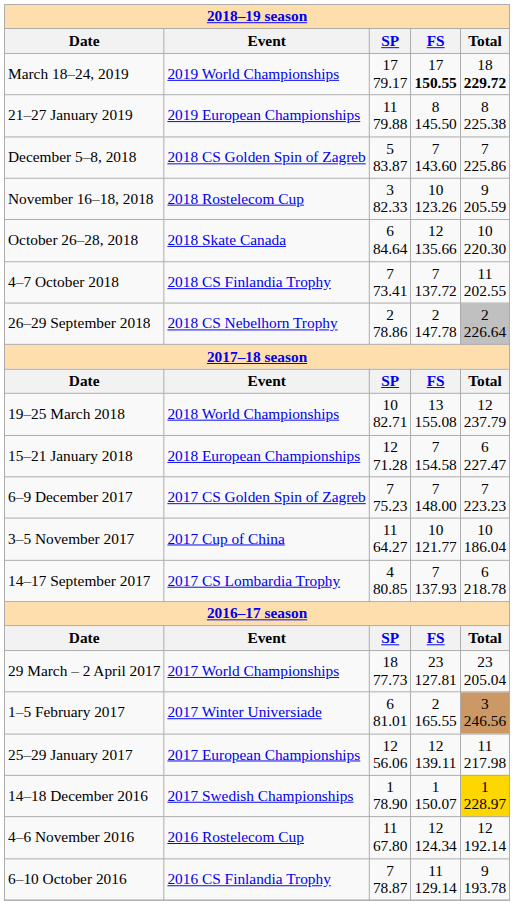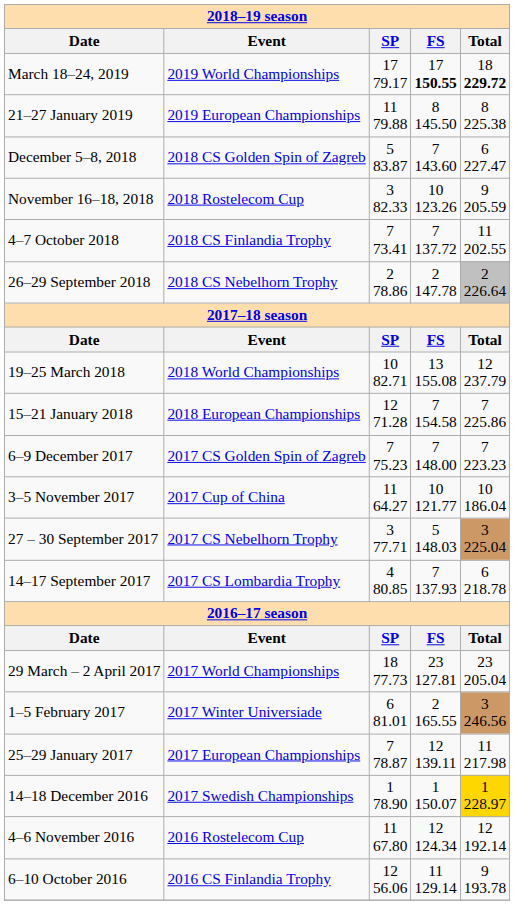 <table class="wikitable">
 <tr>
 <td style="background-color: #ffdead;" colspan=5 align=center><a href='#'><strong>2018–19 season</strong></a></td>
 </tr>
 <tr>
 <th>Date</th>
 <th>Event</th>
 <th><a href='#'>SP</a></th>
 <th><a href='#'>FS</a></th>
 <th>Total</th>
 </tr>
 <tr>
 <td>March 18–24, 2019</td>
 <td><a href='#'>2019 World Championships</a></td>
 <td align=center>17 <br> 79.17</td>
 <td align=center>17 <br> <strong>150.55</strong></td>
 <td align=center>18 <br> <strong>229.72</strong></td>
 </tr>
 <tr>
 <td>21–27 January 2019</td>
 <td><a href='#'>2019 European Championships</a></td>
 <td align=center>11 <br> 79.88</td>
 <td align=center>8 <br> 145.50</td>
 <td align=center>8 <br> 225.38</td>
 </tr>
 <tr>
 <td>December 5–8, 2018</td>
 <td><a href='#'>2018 CS Golden Spin of Zagreb</a></td>
 <td align=center>5 <br> 83.87</td>
 <td align=center>7 <br> 143.60</td>
-<td align=center>7 <br> 225.86</td>
+<td align=center>6 <br> 227.47</td>
 </tr>
 <tr>
 <td>November 16–18, 2018</td>
 <td><a href='#'>2018 Rostelecom Cup</a></td>
 <td align=center>3 <br> 82.33</td>
 <td align=center>10 <br> 123.26</td>
 <td align=center>9 <br> 205.59</td>
-</tr>
-<tr>
-<td>October 26–28, 2018</td>
-<td><a href='#'>2018 Skate Canada</a></td>
-<td align=center>6 <br> 84.64</td>
-<td align=center>12 <br> 135.66</td>
-<td align=center>10 <br> 220.30</td>
 </tr>
 <tr>
 <td>4–7 October 2018</td>
 <td><a href='#'>2018 CS Finlandia Trophy</a></td>
 <td align=center>7 <br> 73.41</td>
 <td align=center>7 <br> 137.72</td>
 <td align=center>11 <br> 202.55</td>
 </tr>
 <tr>
 <td>26–29 September 2018</td>
 <td><a href='#'>2018 CS Nebelhorn Trophy</a></td>
 <td align=center>2 <br> 78.86</td>
 <td align=center>2 <br> 147.78</td>
 <td align=center bgcolor=silver>2 <br> 226.64</td>
 </tr>
 <tr>
 <td style="background-color: #ffdead;" colspan=5 align=center><a href='#'><strong>2017–18 season</strong></a></td>
 </tr>
 <tr>
 <th>Date</th>
 <th>Event</th>
 <th><a href='#'>SP</a></th>
 <th><a href='#'>FS</a></th>
 <th>Total</th>
 </tr>
 <tr>
 <td>19–25 March 2018</td>
 <td><a href='#'>2018 World Championships</a></td>
 <td align=center>10 <br> 82.71</td>
 <td align=center>13 <br> 155.08</td>
 <td align=center>12 <br> 237.79</td>
 </tr>
 <tr>
 <td>15–21 January 2018</td>
 <td><a href='#'>2018 European Championships</a></td>
 <td align=center>12 <br> 71.28</td>
 <td align=center>7 <br> 154.58</td>
-<td align=center>6 <br> 227.47</td>
+<td align=center>7 <br> 225.86</td>
 </tr>
 <tr>
 <td>6–9 December 2017</td>
 <td><a href='#'>2017 CS Golden Spin of Zagreb</a></td>
 <td align=center>7 <br> 75.23</td>
 <td align=center>7 <br> 148.00</td>
 <td align=center>7 <br> 223.23</td>
 </tr>
 <tr>
 <td>3–5 November 2017</td>
 <td><a href='#'>2017 Cup of China</a></td>
 <td align=center>11  <br> 64.27</td>
 <td align=center>10 <br> 121.77</td>
 <td align=center>10 <br> 186.04</td>
+</tr>
+<tr>
+<td>27 – 30 September 2017</td>
+<td><a href='#'>2017 CS Nebelhorn Trophy</a></td>
+<td align=center>3 <br> 77.71</td>
+<td align=center>5 <br> 148.03</td>
+<td align=center bgcolor=cc9966>3 <br> 225.04</td>
 </tr>
 <tr>
 <td>14–17 September 2017</td>
 <td><a href='#'>2017 CS Lombardia Trophy</a></td>
 <td align=center>4 <br> 80.85</td>
 <td align=center>7 <br> 137.93</td>
 <td align=center>6 <br> 218.78</td>
 </tr>
 <tr>
 <td style="background-color: #ffdead;" colspan=5 align=center><a href='#'><strong>2016–17 season</strong></a></td>
 </tr>
 <tr>
 <th>Date</th>
 <th>Event</th>
 <th><a href='#'>SP</a></th>
 <th><a href='#'>FS</a></th>
 <th>Total</th>
 </tr>
 <tr>
 <td>29 March – 2 April 2017</td>
 <td><a href='#'>2017 World Championships</a></td>
 <td align=center>18 <br> 77.73</td>
 <td align=center>23 <br> 127.81</td>
 <td align=center>23 <br> 205.04</td>
 </tr>
 <tr>
 <td>1–5 February 2017</td>
 <td><a href='#'>2017 Winter Universiade</a></td>
 <td align=center>6<br>81.01</td>
 <td align=center>2<br>165.55</td>
 <td align=center bgcolor=cc9966>3<br>246.56</td>
 </tr>
 <tr>
 <td>25–29 January 2017</td>
 <td><a href='#'>2017 European Championships</a></td>
-<td align=center>12 <br> 56.06</td>
+<td align=center>7 <br> 78.87</td>
 <td align=center>12 <br> 139.11</td>
 <td align=center>11 <br> 217.98</td>
 </tr>
 <tr>
 <td>14–18 December 2016</td>
 <td><a href='#'>2017 Swedish Championships</a></td>
 <td align=center>1 <br> 78.90</td>
 <td align=center>1 <br> 150.07</td>
 <td align=center bgcolor=gold>1 <br> 228.97</td>
 </tr>
 <tr>
 <td>4–6 November 2016</td>
 <td><a href='#'>2016 Rostelecom Cup</a></td>
 <td align=center>11 <br> 67.80</td>
 <td align=center>12 <br> 124.34</td>
 <td align=center>12 <br> 192.14</td>
 </tr>
 <tr>
 <td>6–10 October 2016</td>
 <td><a href='#'>2016 CS Finlandia Trophy</a></td>
-<td align=center>7 <br> 78.87</td>
+<td align=center>12 <br> 56.06</td>
 <td align=center>11 <br> 129.14</td>
 <td align=center>9 <br> 193.78</td>
 </tr>
 <tr>
 </tr>
 </table>
